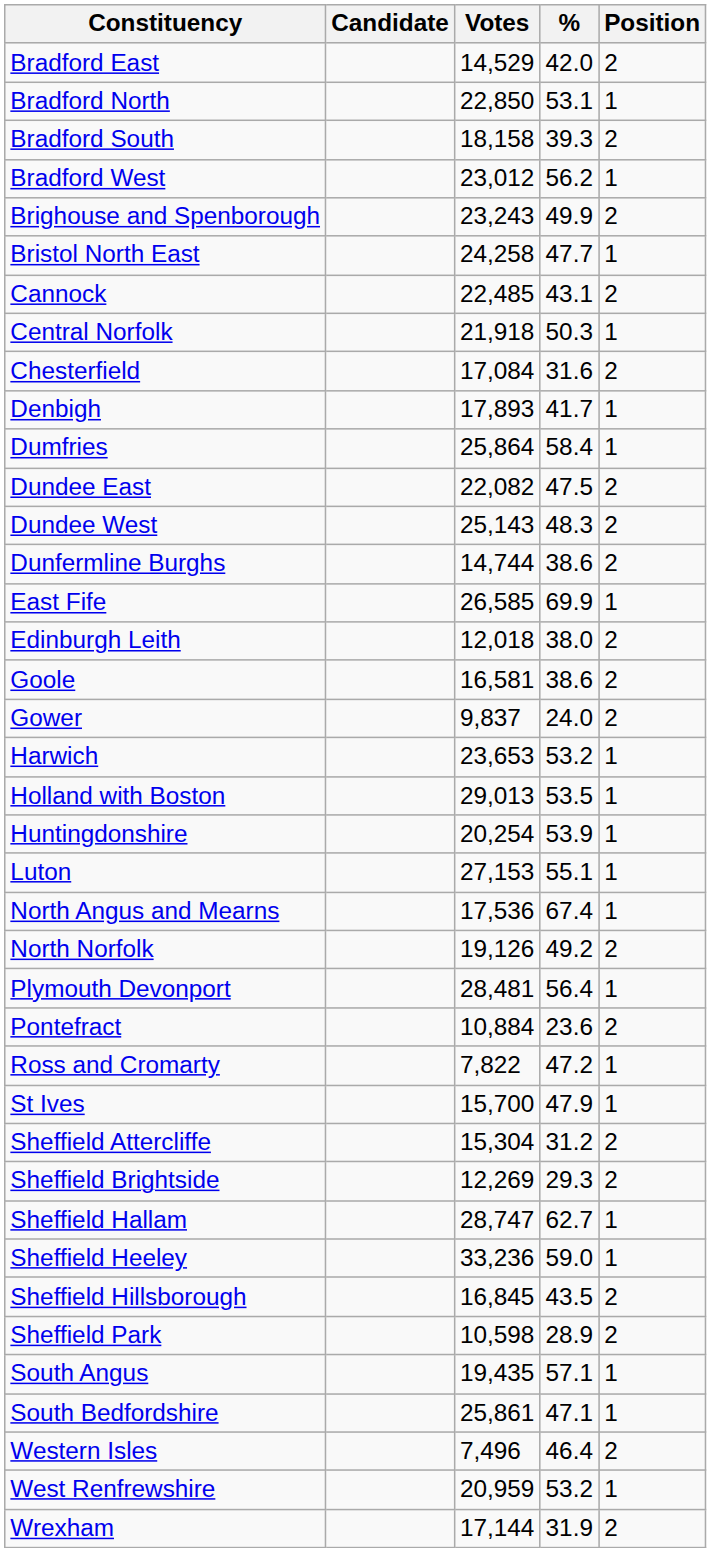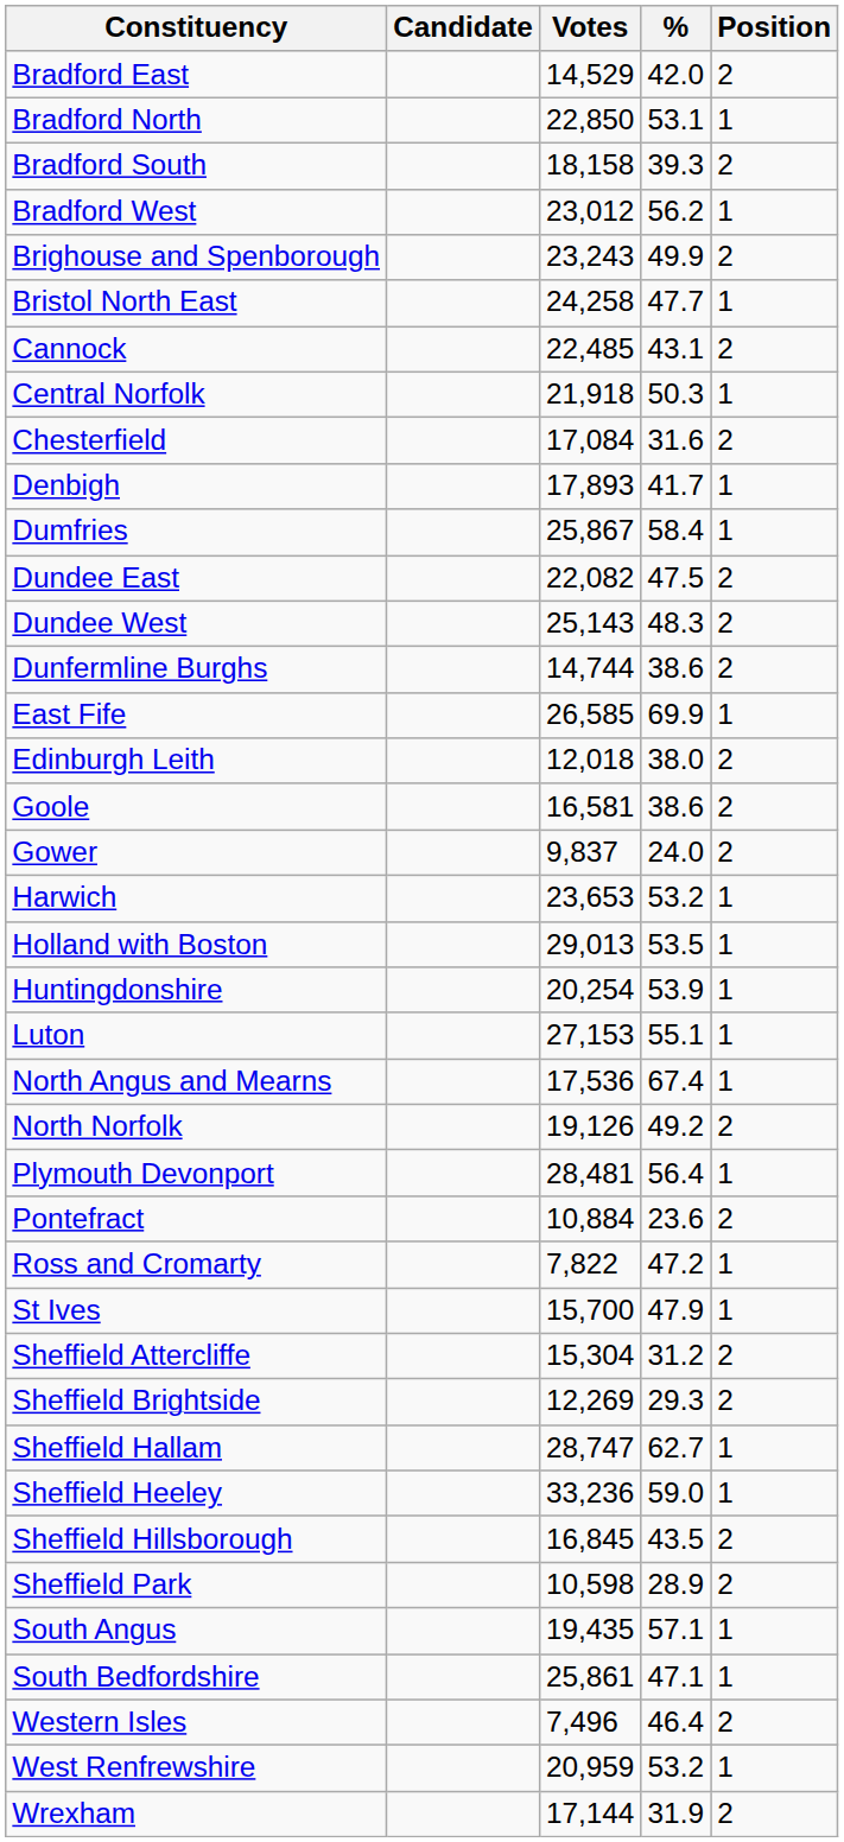 <table class="wikitable sortable">
 <tr>
 <th>Constituency</th>
 <th>Candidate</th>
 <th>Votes</th>
 <th>%</th>
 <th>Position</th>
 </tr>
 <tr>
 <td><a href='#'>Bradford East</a></td>
 <td></td>
 <td>14,529</td>
 <td>42.0</td>
 <td>2</td>
 </tr>
 <tr>
 <td><a href='#'>Bradford North</a></td>
 <td></td>
 <td>22,850</td>
 <td>53.1</td>
 <td>1</td>
 </tr>
 <tr>
 <td><a href='#'>Bradford South</a></td>
 <td></td>
 <td>18,158</td>
 <td>39.3</td>
 <td>2</td>
 </tr>
 <tr>
 <td><a href='#'>Bradford West</a></td>
 <td></td>
 <td>23,012</td>
 <td>56.2</td>
 <td>1</td>
 </tr>
 <tr>
 <td><a href='#'>Brighouse and Spenborough</a></td>
 <td></td>
 <td>23,243</td>
 <td>49.9</td>
 <td>2</td>
 </tr>
 <tr>
 <td><a href='#'>Bristol North East</a></td>
 <td></td>
 <td>24,258</td>
 <td>47.7</td>
 <td>1</td>
 </tr>
 <tr>
 <td><a href='#'>Cannock</a></td>
 <td></td>
 <td>22,485</td>
 <td>43.1</td>
 <td>2</td>
 </tr>
 <tr>
 <td><a href='#'>Central Norfolk</a></td>
 <td></td>
 <td>21,918</td>
 <td>50.3</td>
 <td>1</td>
 </tr>
 <tr>
 <td><a href='#'>Chesterfield</a></td>
 <td></td>
 <td>17,084</td>
 <td>31.6</td>
 <td>2</td>
 </tr>
 <tr>
 <td><a href='#'>Denbigh</a></td>
 <td></td>
 <td>17,893</td>
 <td>41.7</td>
 <td>1</td>
 </tr>
 <tr>
 <td><a href='#'>Dumfries</a></td>
 <td></td>
-<td>25,864</td>
+<td>25,867</td>
 <td>58.4</td>
 <td>1</td>
 </tr>
 <tr>
 <td><a href='#'>Dundee East</a></td>
 <td></td>
 <td>22,082</td>
 <td>47.5</td>
 <td>2</td>
 </tr>
 <tr>
 <td><a href='#'>Dundee West</a></td>
 <td></td>
 <td>25,143</td>
 <td>48.3</td>
 <td>2</td>
 </tr>
 <tr>
 <td><a href='#'>Dunfermline Burghs</a></td>
 <td></td>
 <td>14,744</td>
 <td>38.6</td>
 <td>2</td>
 </tr>
 <tr>
 <td><a href='#'>East Fife</a></td>
 <td></td>
 <td>26,585</td>
 <td>69.9</td>
 <td>1</td>
 </tr>
 <tr>
 <td><a href='#'>Edinburgh Leith</a></td>
 <td></td>
 <td>12,018</td>
 <td>38.0</td>
 <td>2</td>
 </tr>
 <tr>
 <td><a href='#'>Goole</a></td>
 <td></td>
 <td>16,581</td>
 <td>38.6</td>
 <td>2</td>
 </tr>
 <tr>
 <td><a href='#'>Gower</a></td>
 <td></td>
 <td>9,837</td>
 <td>24.0</td>
 <td>2</td>
 </tr>
 <tr>
 <td><a href='#'>Harwich</a></td>
 <td></td>
 <td>23,653</td>
 <td>53.2</td>
 <td>1</td>
 </tr>
 <tr>
 <td><a href='#'>Holland with Boston</a></td>
 <td></td>
 <td>29,013</td>
 <td>53.5</td>
 <td>1</td>
 </tr>
 <tr>
 <td><a href='#'>Huntingdonshire</a></td>
 <td></td>
 <td>20,254</td>
 <td>53.9</td>
 <td>1</td>
 </tr>
 <tr>
 <td><a href='#'>Luton</a></td>
 <td></td>
 <td>27,153</td>
 <td>55.1</td>
 <td>1</td>
 </tr>
 <tr>
 <td><a href='#'>North Angus and Mearns</a></td>
 <td></td>
 <td>17,536</td>
 <td>67.4</td>
 <td>1</td>
 </tr>
 <tr>
 <td><a href='#'>North Norfolk</a></td>
 <td></td>
 <td>19,126</td>
 <td>49.2</td>
 <td>2</td>
 </tr>
 <tr>
 <td><a href='#'>Plymouth Devonport</a></td>
 <td></td>
 <td>28,481</td>
 <td>56.4</td>
 <td>1</td>
 </tr>
 <tr>
 <td><a href='#'>Pontefract</a></td>
 <td></td>
 <td>10,884</td>
 <td>23.6</td>
 <td>2</td>
 </tr>
 <tr>
 <td><a href='#'>Ross and Cromarty</a></td>
 <td></td>
 <td>7,822</td>
 <td>47.2</td>
 <td>1</td>
 </tr>
 <tr>
 <td><a href='#'>St Ives</a></td>
 <td></td>
 <td>15,700</td>
 <td>47.9</td>
 <td>1</td>
 </tr>
 <tr>
 <td><a href='#'>Sheffield Attercliffe</a></td>
 <td></td>
 <td>15,304</td>
 <td>31.2</td>
 <td>2</td>
 </tr>
 <tr>
 <td><a href='#'>Sheffield Brightside</a></td>
 <td></td>
 <td>12,269</td>
 <td>29.3</td>
 <td>2</td>
 </tr>
 <tr>
 <td><a href='#'>Sheffield Hallam</a></td>
 <td></td>
 <td>28,747</td>
 <td>62.7</td>
 <td>1</td>
 </tr>
 <tr>
 <td><a href='#'>Sheffield Heeley</a></td>
 <td></td>
 <td>33,236</td>
 <td>59.0</td>
 <td>1</td>
 </tr>
 <tr>
 <td><a href='#'>Sheffield Hillsborough</a></td>
 <td></td>
 <td>16,845</td>
 <td>43.5</td>
 <td>2</td>
 </tr>
 <tr>
 <td><a href='#'>Sheffield Park</a></td>
 <td></td>
 <td>10,598</td>
 <td>28.9</td>
 <td>2</td>
 </tr>
 <tr>
 <td><a href='#'>South Angus</a></td>
 <td></td>
 <td>19,435</td>
 <td>57.1</td>
 <td>1</td>
 </tr>
 <tr>
 <td><a href='#'>South Bedfordshire</a></td>
 <td></td>
 <td>25,861</td>
 <td>47.1</td>
 <td>1</td>
 </tr>
 <tr>
 <td><a href='#'>Western Isles</a></td>
 <td></td>
 <td>7,496</td>
 <td>46.4</td>
 <td>2</td>
 </tr>
 <tr>
 <td><a href='#'>West Renfrewshire</a></td>
 <td></td>
 <td>20,959</td>
 <td>53.2</td>
 <td>1</td>
 </tr>
 <tr>
 <td><a href='#'>Wrexham</a></td>
 <td></td>
 <td>17,144</td>
 <td>31.9</td>
 <td>2</td>
 </tr>
 </table>
